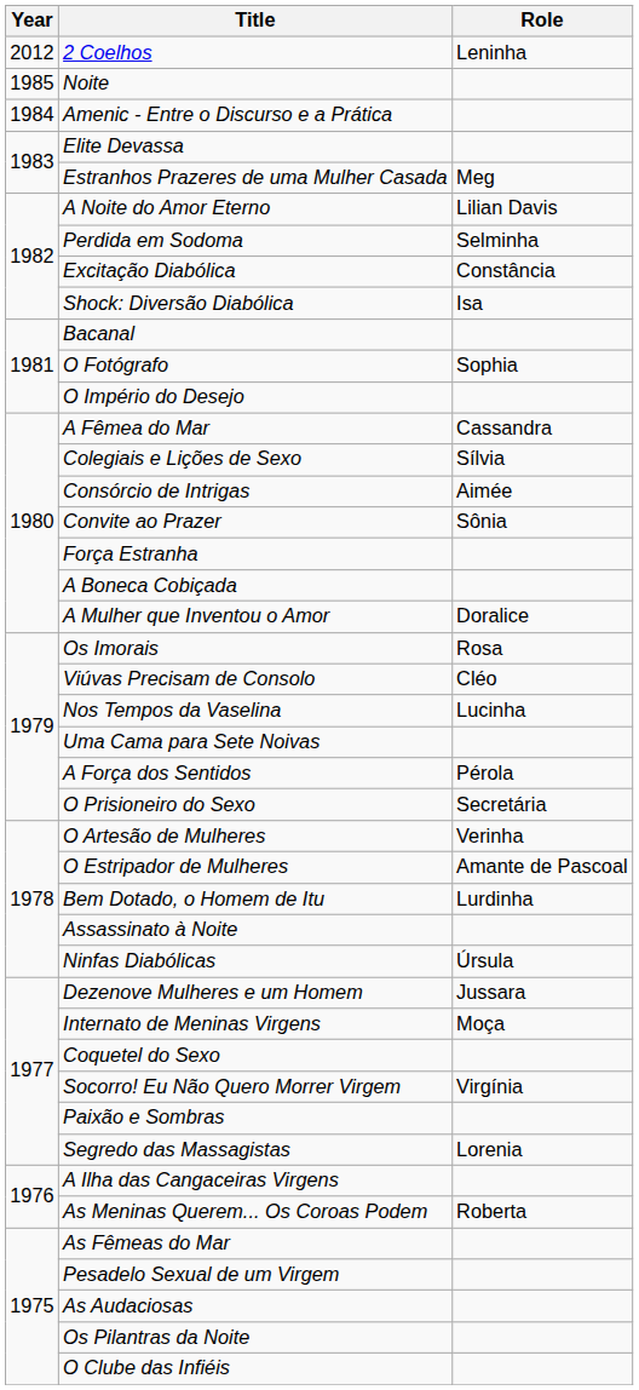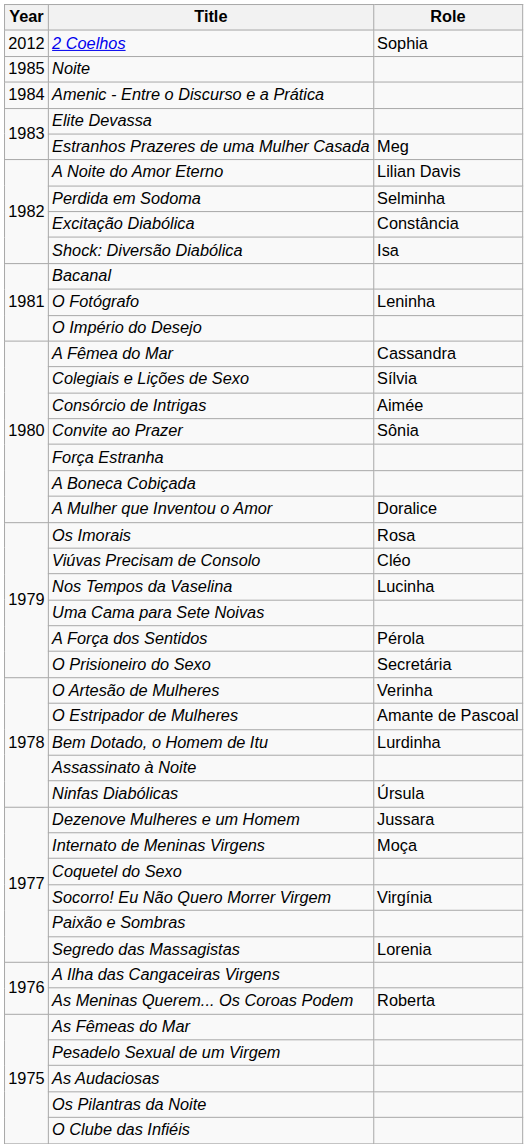 <table class="wikitable">
 <tr>
 <th>Year</th>
 <th>Title</th>
 <th>Role</th>
 </tr>
 <tr>
 <td>2012</td>
 <td><em><a href='#'>2 Coelhos</a></em></td>
-<td>Leninha</td>
+<td>Sophia</td>
 </tr>
 <tr>
 <td>1985</td>
 <td><em>Noite</em></td>
 <td></td>
 </tr>
 <tr>
 <td>1984</td>
 <td><em>Amenic - Entre o Discurso e a Prática</em></td>
 <td></td>
 </tr>
 <tr>
 <td rowspan=2>1983</td>
 <td><em>Elite Devassa</em></td>
 <td></td>
 </tr>
 <tr>
 <td><em>Estranhos Prazeres de uma Mulher Casada</em></td>
 <td>Meg</td>
 </tr>
 <tr>
 <td rowspan=4>1982</td>
 <td><em>A Noite do Amor Eterno</em></td>
 <td>Lilian Davis</td>
 </tr>
 <tr>
 <td><em>Perdida em Sodoma</em></td>
 <td>Selminha</td>
 </tr>
 <tr>
 <td><em>Excitação Diabólica</em></td>
 <td>Constância</td>
 </tr>
 <tr>
 <td><em>Shock: Diversão Diabólica</em></td>
 <td>Isa</td>
 </tr>
 <tr>
 <td rowspan=3>1981</td>
 <td><em>Bacanal</em></td>
 <td></td>
 </tr>
 <tr>
 <td><em>O Fotógrafo</em></td>
-<td>Sophia</td>
+<td>Leninha</td>
 </tr>
 <tr>
 <td><em>O Império do Desejo</em></td>
 <td></td>
 </tr>
 <tr>
 <td rowspan=7>1980</td>
 <td><em>A Fêmea do Mar</em></td>
 <td>Cassandra</td>
 </tr>
 <tr>
 <td><em>Colegiais e Lições de Sexo</em></td>
 <td>Sílvia</td>
 </tr>
 <tr>
 <td><em>Consórcio de Intrigas</em></td>
 <td>Aimée</td>
 </tr>
 <tr>
 <td><em>Convite ao Prazer</em></td>
 <td>Sônia</td>
 </tr>
 <tr>
 <td><em>Força Estranha</em></td>
 <td></td>
 </tr>
 <tr>
 <td><em>A Boneca Cobiçada</em></td>
 <td></td>
 </tr>
 <tr>
 <td><em>A Mulher que Inventou o Amor</em></td>
 <td>Doralice</td>
 </tr>
 <tr>
 <td rowspan=6>1979</td>
 <td><em>Os Imorais</em></td>
 <td>Rosa</td>
 </tr>
 <tr>
 <td><em>Viúvas Precisam de Consolo</em></td>
 <td>Cléo</td>
 </tr>
 <tr>
 <td><em>Nos Tempos da Vaselina</em></td>
 <td>Lucinha</td>
 </tr>
 <tr>
 <td><em>Uma Cama para Sete Noivas</em></td>
 <td></td>
 </tr>
 <tr>
 <td><em>A Força dos Sentidos</em></td>
 <td>Pérola</td>
 </tr>
 <tr>
 <td><em>O Prisioneiro do Sexo</em></td>
 <td>Secretária</td>
 </tr>
 <tr>
 <td rowspan=5>1978</td>
 <td><em>O Artesão de Mulheres</em></td>
 <td>Verinha</td>
 </tr>
 <tr>
 <td><em>O Estripador de Mulheres</em></td>
 <td>Amante de Pascoal</td>
 </tr>
 <tr>
 <td><em>Bem Dotado, o Homem de Itu</em></td>
 <td>Lurdinha</td>
 </tr>
 <tr>
 <td><em>Assassinato à Noite</em></td>
 <td></td>
 </tr>
 <tr>
 <td><em>Ninfas Diabólicas</em></td>
 <td>Úrsula</td>
 </tr>
 <tr>
 <td rowspan=6>1977</td>
 <td><em>Dezenove Mulheres e um Homem</em></td>
 <td>Jussara</td>
 </tr>
 <tr>
 <td><em>Internato de Meninas Virgens</em></td>
 <td>Moça</td>
 </tr>
 <tr>
 <td><em>Coquetel do Sexo</em></td>
 <td></td>
 </tr>
 <tr>
 <td><em>Socorro! Eu Não Quero Morrer Virgem</em></td>
 <td>Virgínia</td>
 </tr>
 <tr>
 <td><em>Paixão e Sombras</em></td>
 <td></td>
 </tr>
 <tr>
 <td><em>Segredo das Massagistas</em></td>
 <td>Lorenia</td>
 </tr>
 <tr>
 <td rowspan=2>1976</td>
 <td><em>A Ilha das Cangaceiras Virgens</em></td>
 <td></td>
 </tr>
 <tr>
 <td><em>As Meninas Querem... Os Coroas Podem</em></td>
 <td>Roberta</td>
 </tr>
 <tr>
 <td rowspan=5>1975</td>
 <td><em>As Fêmeas do Mar</em></td>
 <td></td>
 </tr>
 <tr>
 <td><em>Pesadelo Sexual de um Virgem</em></td>
 <td></td>
 </tr>
 <tr>
 <td><em>As Audaciosas</em></td>
 <td></td>
 </tr>
 <tr>
 <td><em>Os Pilantras da Noite</em></td>
 <td></td>
 </tr>
 <tr>
 <td><em>O Clube das Infiéis</em></td>
 <td></td>
 </tr>
 </table>
